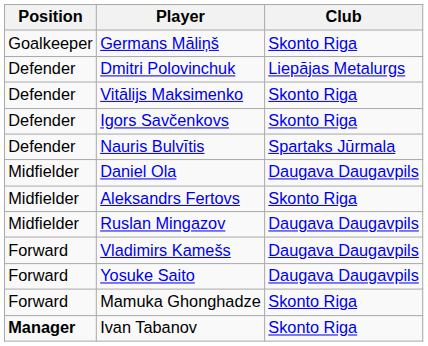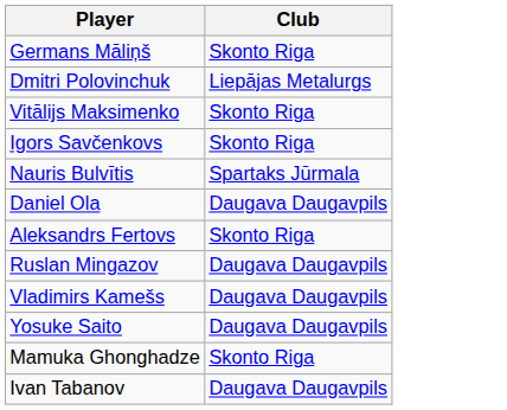 <table class="wikitable">
 <tr>
-<th>Position</th>
 <th>Player</th>
 <th>Club</th>
 </tr>
 <tr>
-<td>Goalkeeper</td>
 <td> <a href='#'>Germans Māliņš</a></td>
 <td><a href='#'>Skonto Riga</a></td>
 </tr>
 <tr>
-<td>Defender</td>
 <td> <a href='#'>Dmitri Polovinchuk</a></td>
 <td><a href='#'>Liepājas Metalurgs</a></td>
 </tr>
 <tr>
-<td>Defender</td>
 <td> <a href='#'>Vitālijs Maksimenko</a></td>
 <td><a href='#'>Skonto Riga</a></td>
 </tr>
 <tr>
-<td>Defender</td>
 <td> <a href='#'>Igors Savčenkovs</a></td>
 <td><a href='#'>Skonto Riga</a></td>
 </tr>
 <tr>
-<td>Defender</td>
 <td> <a href='#'>Nauris Bulvītis</a></td>
 <td><a href='#'>Spartaks Jūrmala</a></td>
 </tr>
 <tr>
-<td>Midfielder</td>
 <td> <a href='#'>Daniel Ola</a></td>
 <td><a href='#'>Daugava Daugavpils</a></td>
 </tr>
 <tr>
-<td>Midfielder</td>
 <td> <a href='#'>Aleksandrs Fertovs</a></td>
 <td><a href='#'>Skonto Riga</a></td>
 </tr>
 <tr>
-<td>Midfielder</td>
 <td> <a href='#'>Ruslan Mingazov</a></td>
 <td><a href='#'>Daugava Daugavpils</a></td>
 </tr>
 <tr>
-<td>Forward</td>
 <td> <a href='#'>Vladimirs Kamešs</a></td>
 <td><a href='#'>Daugava Daugavpils</a></td>
 </tr>
 <tr>
-<td>Forward</td>
 <td> <a href='#'>Yosuke Saito</a></td>
 <td><a href='#'>Daugava Daugavpils</a></td>
 </tr>
 <tr>
-<td>Forward</td>
 <td> Mamuka Ghonghadze</td>
 <td><a href='#'>Skonto Riga</a></td>
 </tr>
 <tr>
-<td><strong>Manager</strong></td>
 <td> Ivan Tabanov</td>
-<td><a href='#'>Skonto Riga</a></td>
+<td><a href='#'>Daugava Daugavpils</a></td>
 </tr>
 </table>
